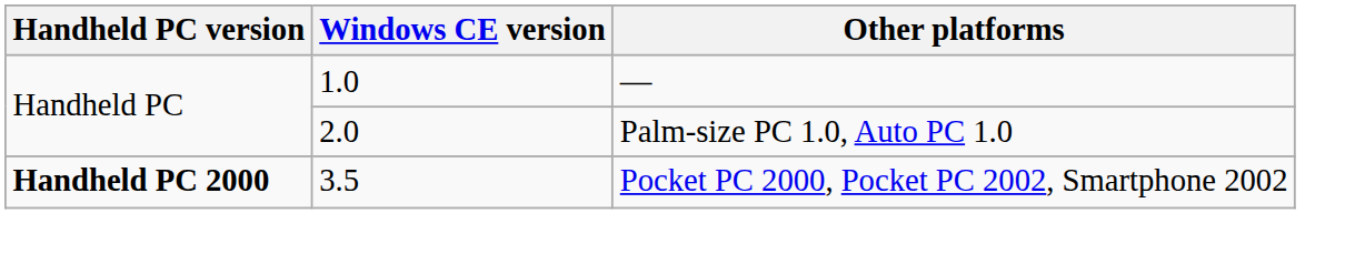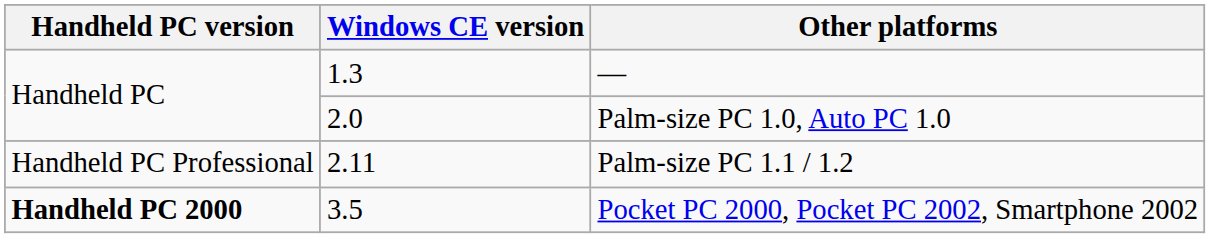 <table class="wikitable">
 <tr>
 <th>Handheld PC version</th>
 <th><a href='#'>Windows CE</a> version</th>
 <th>Other platforms</th>
 </tr>
 <tr>
 <td rowspan="2">Handheld PC</td>
-<td>1.0</td>
+<td>1.3</td>
 <td>—</td>
 </tr>
 <tr>
 <td>2.0</td>
 <td>Palm-size PC 1.0, <a href='#'>Auto PC</a> 1.0</td>
 </tr>
 <tr>
+<td>Handheld PC Professional</td>
+<td>2.11</td>
+<td>Palm-size PC 1.1 / 1.2</td>
+</tr>
+<tr>
 <td><strong>Handheld PC 2000</strong></td>
 <td>3.5</td>
 <td><a href='#'>Pocket PC 2000</a>, <a href='#'>Pocket PC 2002</a>, Smartphone 2002</td>
 </tr>
 </table>
